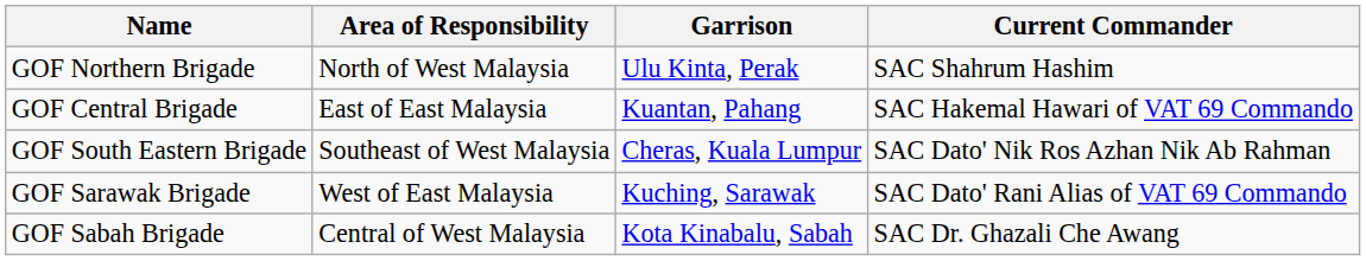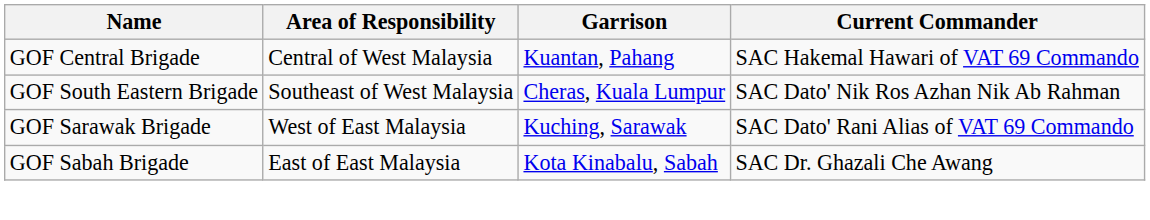 <table class="wikitable">
 <tr>
 <th>Name</th>
 <th>Area of Responsibility</th>
 <th>Garrison</th>
 <th>Current Commander</th>
 </tr>
 <tr>
-<td>GOF Northern Brigade</td>
-<td>North of West Malaysia</td>
-<td><a href='#'>Ulu Kinta</a>, <a href='#'>Perak</a></td>
-<td>SAC Shahrum Hashim</td>
-</tr>
-<tr>
 <td>GOF Central Brigade</td>
-<td>East of East Malaysia</td>
+<td>Central of West Malaysia</td>
 <td><a href='#'>Kuantan</a>, <a href='#'>Pahang</a></td>
 <td>SAC Hakemal Hawari of <a href='#'>VAT 69 Commando</a></td>
 </tr>
 <tr>
 <td>GOF South Eastern Brigade</td>
 <td>Southeast of West Malaysia</td>
 <td><a href='#'>Cheras</a>, <a href='#'>Kuala Lumpur</a></td>
 <td>SAC Dato' Nik Ros Azhan Nik Ab Rahman</td>
 </tr>
 <tr>
 <td>GOF Sarawak Brigade</td>
 <td>West of East Malaysia</td>
 <td><a href='#'>Kuching</a>, <a href='#'>Sarawak</a></td>
 <td>SAC Dato' Rani Alias of <a href='#'>VAT 69 Commando</a></td>
 </tr>
 <tr>
 <td>GOF Sabah Brigade</td>
-<td>Central of West Malaysia</td>
+<td>East of East Malaysia</td>
 <td><a href='#'>Kota Kinabalu</a>, <a href='#'>Sabah</a></td>
 <td>SAC Dr. Ghazali Che Awang</td>
 </tr>
 </table>
